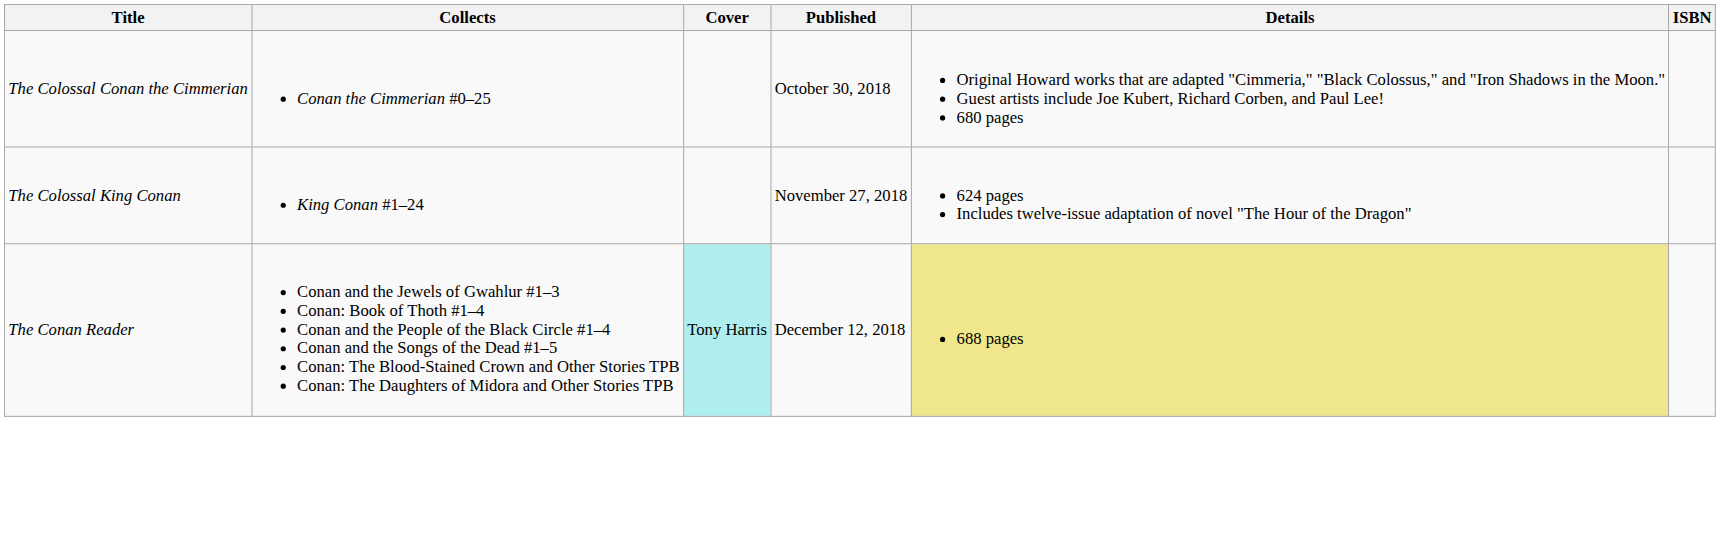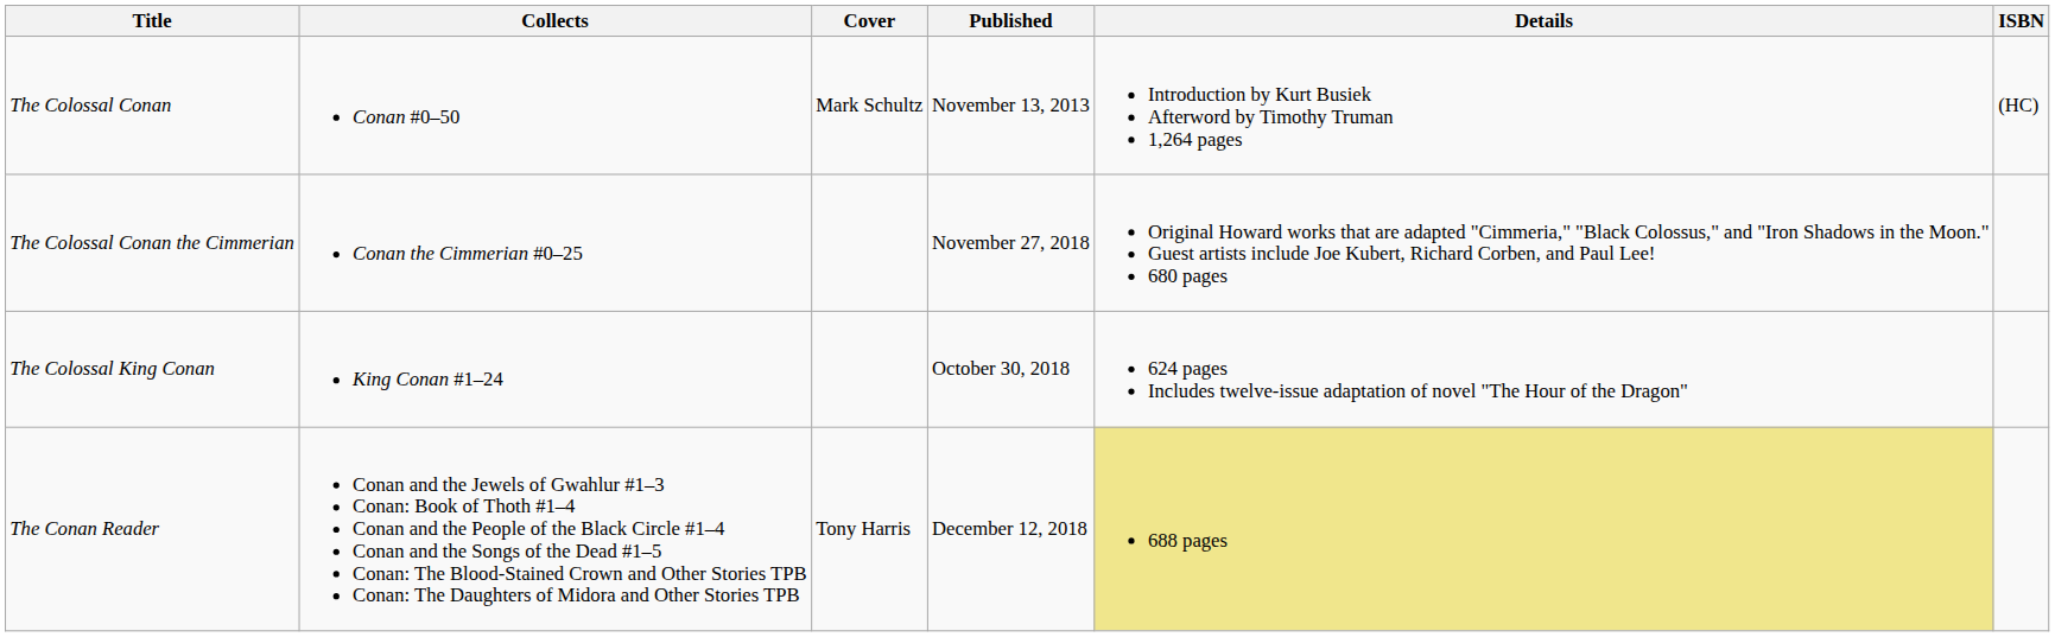 <table class="wikitable">
 <tr>
 <th>Title</th>
 <th>Collects</th>
 <th>Cover</th>
 <th>Published</th>
 <th>Details</th>
 <th>ISBN</th>
 </tr>
 <tr>
+<td><em>The Colossal Conan</em></td>
+<td><br><ul><li><em>Conan</em> #0–50</li></ul></td>
+<td>Mark Schultz</td>
+<td>November 13, 2013</td>
+<td><br><ul><li>Introduction by Kurt Busiek</li><li>Afterword by Timothy Truman</li><li>1,264 pages</li></ul></td>
+<td> (HC)</td>
+</tr>
+<tr>
 <td><em>The Colossal Conan the Cimmerian</em></td>
 <td><br><ul><li><em>Conan the Cimmerian</em> #0–25</li></ul></td>
 <td></td>
-<td>October 30, 2018</td>
+<td>November 27, 2018</td>
 <td><br><ul><li>Original Howard works that are adapted "Cimmeria," "Black Colossus," and "Iron Shadows in the Moon."</li><li>Guest artists include Joe Kubert, Richard Corben, and Paul Lee!</li><li>680 pages</li></ul></td>
 <td></td>
 </tr>
 <tr>
 <td><em>The Colossal King Conan</em></td>
 <td><br><ul><li><em>King Conan</em> #1–24</li></ul></td>
 <td></td>
-<td>November 27, 2018</td>
+<td>October 30, 2018</td>
 <td><br><ul><li>624 pages</li><li>Includes twelve-issue adaptation of novel "The Hour of the Dragon"</li></ul></td>
 <td></td>
 </tr>
 <tr>
 <td><em>The Conan Reader</em></td>
 <td><br><ul><li>Conan and the Jewels of Gwahlur #1–3</li><li>Conan: Book of Thoth #1–4</li><li>Conan and the People of the Black Circle #1–4</li><li>Conan and the Songs of the Dead #1–5</li><li>Conan: The Blood-Stained Crown and Other Stories TPB</li><li>Conan: The Daughters of Midora and Other Stories TPB</li></ul></td>
-<td style="background: paleturquoise;">Tony Harris</td>
+<td>Tony Harris</td>
 <td>December 12, 2018</td>
 <td style="background: khaki;"><br><ul><li>688 pages</li></ul></td>
 <td></td>
 </tr>
 </table>
